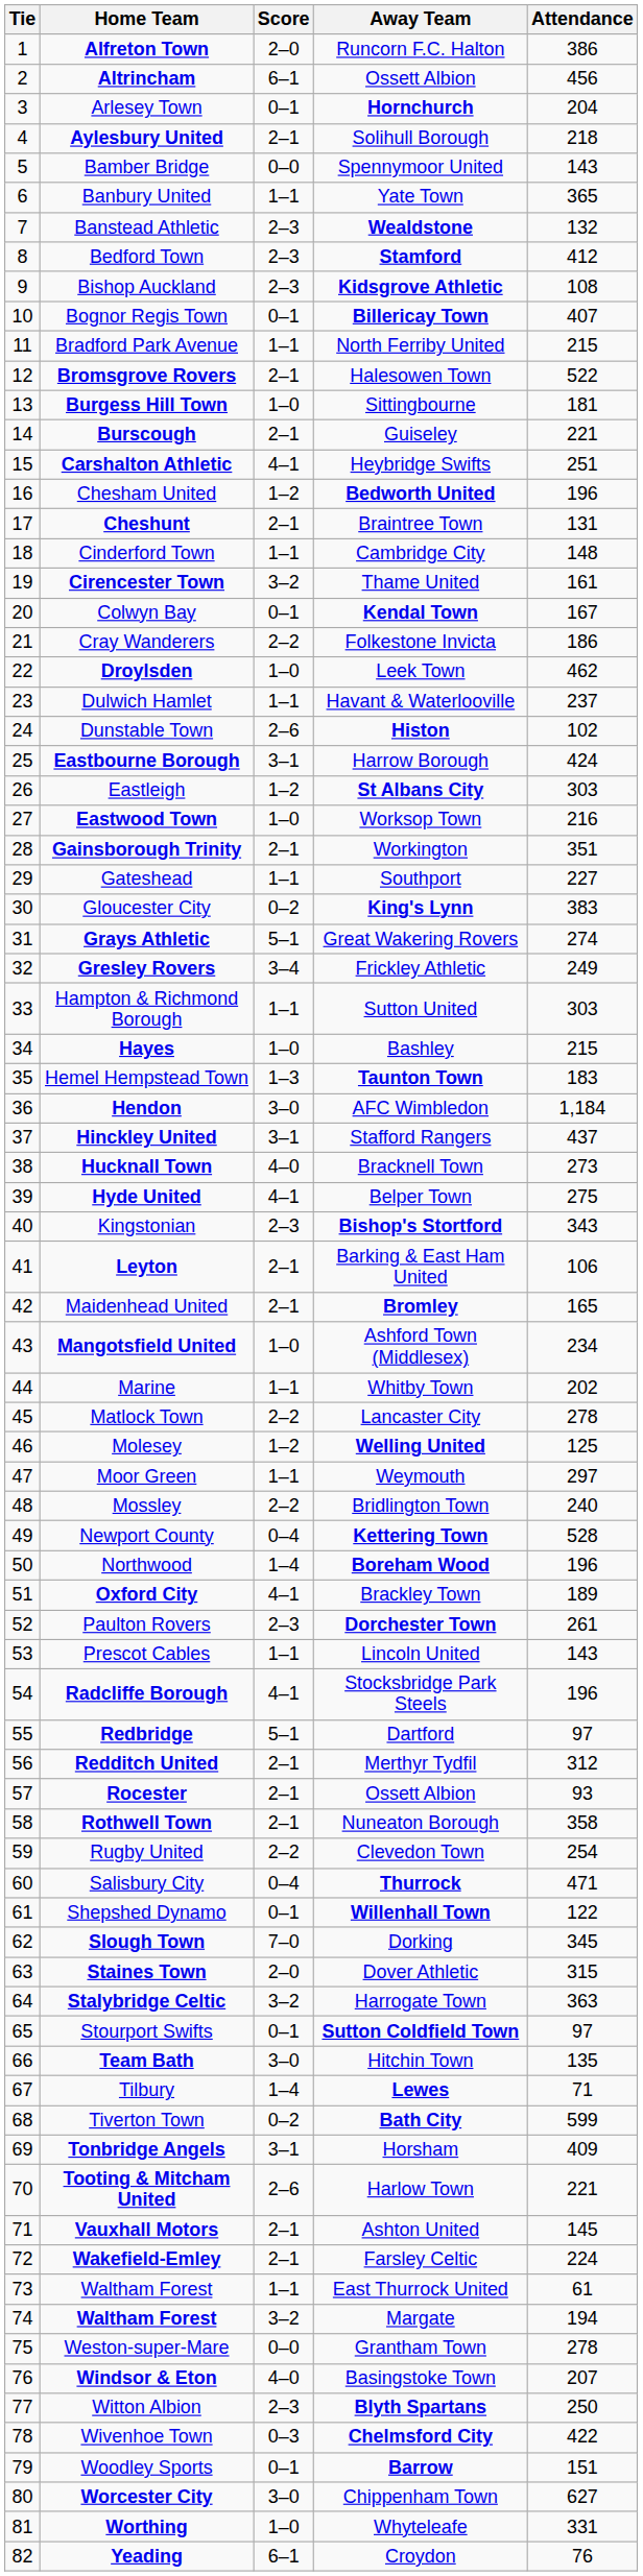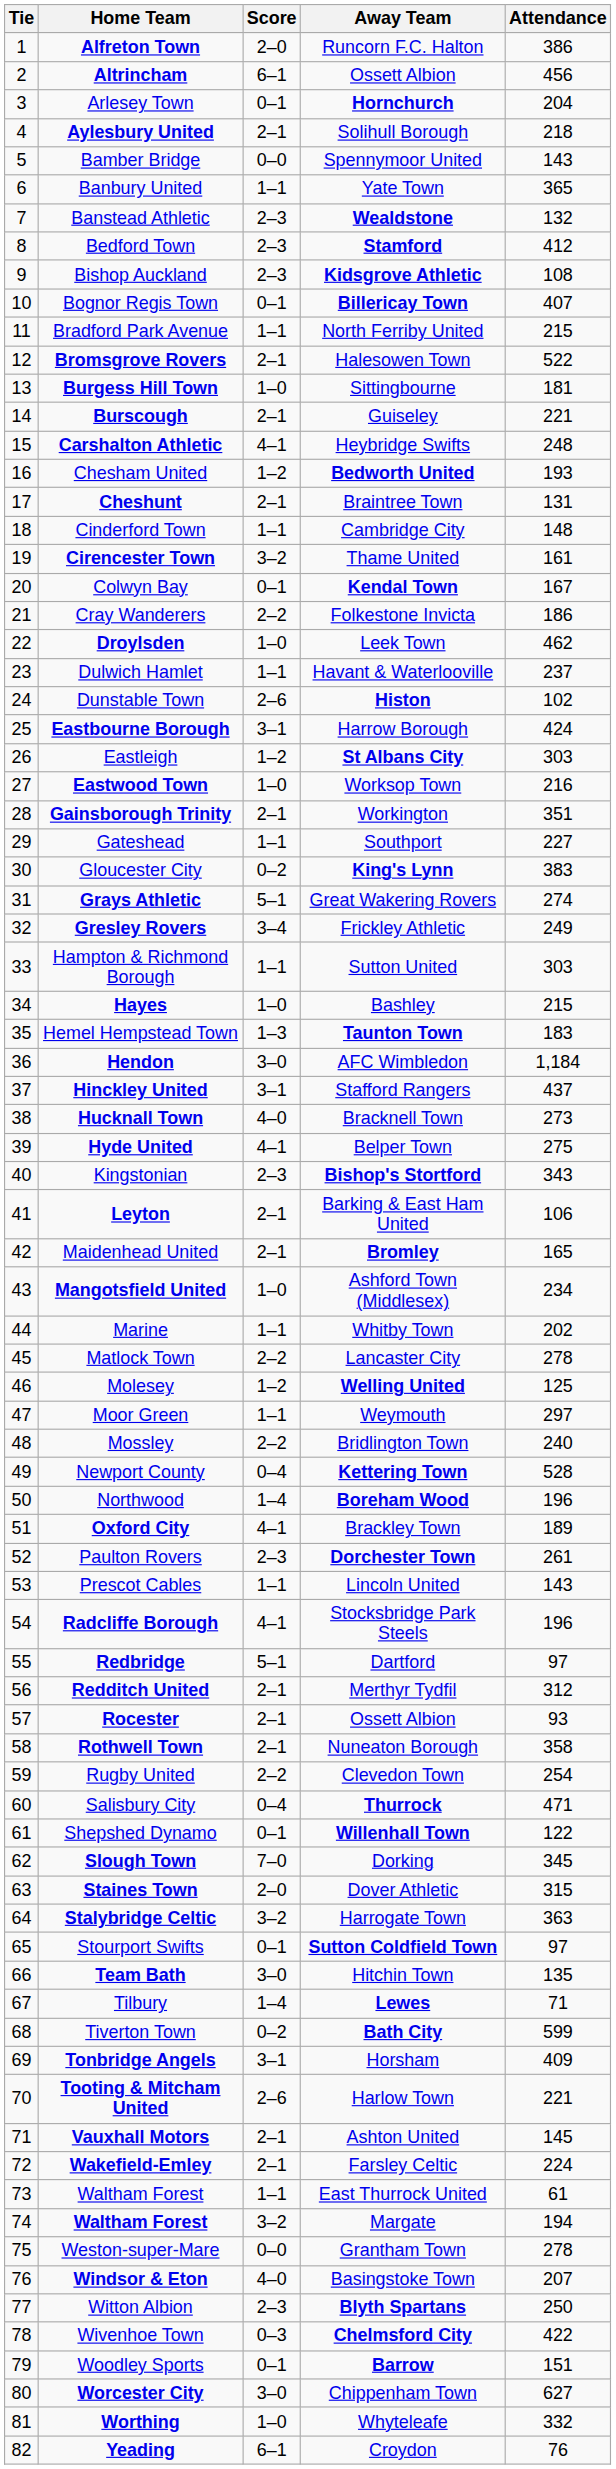 <table class="wikitable" style="text-align:center;">
 <tr>
 <th width=20>Tie</th>
 <th width=175>Home Team</th>
 <th width=20>Score</th>
 <th width=175>Away Team</th>
 <th width=20>Attendance</th>
 </tr>
 <tr>
 <td>1</td>
 <td><strong><a href='#'>Alfreton Town</a></strong></td>
 <td>2–0</td>
 <td><a href='#'>Runcorn F.C. Halton</a></td>
 <td>386</td>
 </tr>
 <tr>
 <td>2</td>
 <td><strong><a href='#'>Altrincham</a></strong></td>
 <td>6–1</td>
 <td><a href='#'>Ossett Albion</a></td>
 <td>456</td>
 </tr>
 <tr>
 <td>3</td>
 <td><a href='#'>Arlesey Town</a></td>
 <td>0–1</td>
 <td><strong><a href='#'>Hornchurch</a></strong></td>
 <td>204</td>
 </tr>
 <tr>
 <td>4</td>
 <td><strong><a href='#'>Aylesbury United</a></strong></td>
 <td>2–1</td>
 <td><a href='#'>Solihull Borough</a></td>
 <td>218</td>
 </tr>
 <tr>
 <td>5</td>
 <td><a href='#'>Bamber Bridge</a></td>
 <td>0–0</td>
 <td><a href='#'>Spennymoor United</a></td>
 <td>143</td>
 </tr>
 <tr>
 <td>6</td>
 <td><a href='#'>Banbury United</a></td>
 <td>1–1</td>
 <td><a href='#'>Yate Town</a></td>
 <td>365</td>
 </tr>
 <tr>
 <td>7</td>
 <td><a href='#'>Banstead Athletic</a></td>
 <td>2–3</td>
 <td><strong><a href='#'>Wealdstone</a></strong></td>
 <td>132</td>
 </tr>
 <tr>
 <td>8</td>
 <td><a href='#'>Bedford Town</a></td>
 <td>2–3</td>
 <td><strong><a href='#'>Stamford</a></strong></td>
 <td>412</td>
 </tr>
 <tr>
 <td>9</td>
 <td><a href='#'>Bishop Auckland</a></td>
 <td>2–3</td>
 <td><strong><a href='#'>Kidsgrove Athletic</a></strong></td>
 <td>108</td>
 </tr>
 <tr>
 <td>10</td>
 <td><a href='#'>Bognor Regis Town</a></td>
 <td>0–1</td>
 <td><strong><a href='#'>Billericay Town</a></strong></td>
 <td>407</td>
 </tr>
 <tr>
 <td>11</td>
 <td><a href='#'>Bradford Park Avenue</a></td>
 <td>1–1</td>
 <td><a href='#'>North Ferriby United</a></td>
 <td>215</td>
 </tr>
 <tr>
 <td>12</td>
 <td><strong><a href='#'>Bromsgrove Rovers</a></strong></td>
 <td>2–1</td>
 <td><a href='#'>Halesowen Town</a></td>
 <td>522</td>
 </tr>
 <tr>
 <td>13</td>
 <td><strong><a href='#'>Burgess Hill Town</a></strong></td>
 <td>1–0</td>
 <td><a href='#'>Sittingbourne</a></td>
 <td>181</td>
 </tr>
 <tr>
 <td>14</td>
 <td><strong><a href='#'>Burscough</a></strong></td>
 <td>2–1</td>
 <td><a href='#'>Guiseley</a></td>
 <td>221</td>
 </tr>
 <tr>
 <td>15</td>
 <td><strong><a href='#'>Carshalton Athletic</a></strong></td>
 <td>4–1</td>
 <td><a href='#'>Heybridge Swifts</a></td>
-<td>251</td>
+<td>248</td>
 </tr>
 <tr>
 <td>16</td>
 <td><a href='#'>Chesham United</a></td>
 <td>1–2</td>
 <td><strong><a href='#'>Bedworth United</a></strong></td>
-<td>196</td>
+<td>193</td>
 </tr>
 <tr>
 <td>17</td>
 <td><strong><a href='#'>Cheshunt</a></strong></td>
 <td>2–1</td>
 <td><a href='#'>Braintree Town</a></td>
 <td>131</td>
 </tr>
 <tr>
 <td>18</td>
 <td><a href='#'>Cinderford Town</a></td>
 <td>1–1</td>
 <td><a href='#'>Cambridge City</a></td>
 <td>148</td>
 </tr>
 <tr>
 <td>19</td>
 <td><strong><a href='#'>Cirencester Town</a></strong></td>
 <td>3–2</td>
 <td><a href='#'>Thame United</a></td>
 <td>161</td>
 </tr>
 <tr>
 <td>20</td>
 <td><a href='#'>Colwyn Bay</a></td>
 <td>0–1</td>
 <td><strong><a href='#'>Kendal Town</a></strong></td>
 <td>167</td>
 </tr>
 <tr>
 <td>21</td>
 <td><a href='#'>Cray Wanderers</a></td>
 <td>2–2</td>
 <td><a href='#'>Folkestone Invicta</a></td>
 <td>186</td>
 </tr>
 <tr>
 <td>22</td>
 <td><strong><a href='#'>Droylsden</a></strong></td>
 <td>1–0</td>
 <td><a href='#'>Leek Town</a></td>
 <td>462</td>
 </tr>
 <tr>
 <td>23</td>
 <td><a href='#'>Dulwich Hamlet</a></td>
 <td>1–1</td>
 <td><a href='#'>Havant & Waterlooville</a></td>
 <td>237</td>
 </tr>
 <tr>
 <td>24</td>
 <td><a href='#'>Dunstable Town</a></td>
 <td>2–6</td>
 <td><strong><a href='#'>Histon</a></strong></td>
 <td>102</td>
 </tr>
 <tr>
 <td>25</td>
 <td><strong><a href='#'>Eastbourne Borough</a></strong></td>
 <td>3–1</td>
 <td><a href='#'>Harrow Borough</a></td>
 <td>424</td>
 </tr>
 <tr>
 <td>26</td>
 <td><a href='#'>Eastleigh</a></td>
 <td>1–2</td>
 <td><strong><a href='#'>St Albans City</a></strong></td>
 <td>303</td>
 </tr>
 <tr>
 <td>27</td>
 <td><strong><a href='#'>Eastwood Town</a></strong></td>
 <td>1–0</td>
 <td><a href='#'>Worksop Town</a></td>
 <td>216</td>
 </tr>
 <tr>
 <td>28</td>
 <td><strong><a href='#'>Gainsborough Trinity</a></strong></td>
 <td>2–1</td>
 <td><a href='#'>Workington</a></td>
 <td>351</td>
 </tr>
 <tr>
 <td>29</td>
 <td><a href='#'>Gateshead</a></td>
 <td>1–1</td>
 <td><a href='#'>Southport</a></td>
 <td>227</td>
 </tr>
 <tr>
 <td>30</td>
 <td><a href='#'>Gloucester City</a></td>
 <td>0–2</td>
 <td><strong><a href='#'>King's Lynn</a></strong></td>
 <td>383</td>
 </tr>
 <tr>
 <td>31</td>
 <td><strong><a href='#'>Grays Athletic</a></strong></td>
 <td>5–1</td>
 <td><a href='#'>Great Wakering Rovers</a></td>
 <td>274</td>
 </tr>
 <tr>
 <td>32</td>
 <td><strong><a href='#'>Gresley Rovers</a></strong></td>
 <td>3–4</td>
 <td><a href='#'>Frickley Athletic</a></td>
 <td>249</td>
 </tr>
 <tr>
 <td>33</td>
 <td><a href='#'>Hampton & Richmond Borough</a></td>
 <td>1–1</td>
 <td><a href='#'>Sutton United</a></td>
 <td>303</td>
 </tr>
 <tr>
 <td>34</td>
 <td><strong><a href='#'>Hayes</a></strong></td>
 <td>1–0</td>
 <td><a href='#'>Bashley</a></td>
 <td>215</td>
 </tr>
 <tr>
 <td>35</td>
 <td><a href='#'>Hemel Hempstead Town</a></td>
 <td>1–3</td>
 <td><strong><a href='#'>Taunton Town</a></strong></td>
 <td>183</td>
 </tr>
 <tr>
 <td>36</td>
 <td><strong><a href='#'>Hendon</a></strong></td>
 <td>3–0</td>
 <td><a href='#'>AFC Wimbledon</a></td>
 <td>1,184</td>
 </tr>
 <tr>
 <td>37</td>
 <td><strong><a href='#'>Hinckley United</a></strong></td>
 <td>3–1</td>
 <td><a href='#'>Stafford Rangers</a></td>
 <td>437</td>
 </tr>
 <tr>
 <td>38</td>
 <td><strong><a href='#'>Hucknall Town</a></strong></td>
 <td>4–0</td>
 <td><a href='#'>Bracknell Town</a></td>
 <td>273</td>
 </tr>
 <tr>
 <td>39</td>
 <td><strong><a href='#'>Hyde United</a></strong></td>
 <td>4–1</td>
 <td><a href='#'>Belper Town</a></td>
 <td>275</td>
 </tr>
 <tr>
 <td>40</td>
 <td><a href='#'>Kingstonian</a></td>
 <td>2–3</td>
 <td><strong><a href='#'>Bishop's Stortford</a></strong></td>
 <td>343</td>
 </tr>
 <tr>
 <td>41</td>
 <td><strong><a href='#'>Leyton</a></strong></td>
 <td>2–1</td>
 <td><a href='#'>Barking & East Ham United</a></td>
 <td>106</td>
 </tr>
 <tr>
 <td>42</td>
 <td><a href='#'>Maidenhead United</a></td>
 <td>2–1</td>
 <td><strong><a href='#'>Bromley</a></strong></td>
 <td>165</td>
 </tr>
 <tr>
 <td>43</td>
 <td><strong><a href='#'>Mangotsfield United</a></strong></td>
 <td>1–0</td>
 <td><a href='#'>Ashford Town (Middlesex)</a></td>
 <td>234</td>
 </tr>
 <tr>
 <td>44</td>
 <td><a href='#'>Marine</a></td>
 <td>1–1</td>
 <td><a href='#'>Whitby Town</a></td>
 <td>202</td>
 </tr>
 <tr>
 <td>45</td>
 <td><a href='#'>Matlock Town</a></td>
 <td>2–2</td>
 <td><a href='#'>Lancaster City</a></td>
 <td>278</td>
 </tr>
 <tr>
 <td>46</td>
 <td><a href='#'>Molesey</a></td>
 <td>1–2</td>
 <td><strong><a href='#'>Welling United</a></strong></td>
 <td>125</td>
 </tr>
 <tr>
 <td>47</td>
 <td><a href='#'>Moor Green</a></td>
 <td>1–1</td>
 <td><a href='#'>Weymouth</a></td>
 <td>297</td>
 </tr>
 <tr>
 <td>48</td>
 <td><a href='#'>Mossley</a></td>
 <td>2–2</td>
 <td><a href='#'>Bridlington Town</a></td>
 <td>240</td>
 </tr>
 <tr>
 <td>49</td>
 <td><a href='#'>Newport County</a></td>
 <td>0–4</td>
 <td><strong><a href='#'>Kettering Town</a></strong></td>
 <td>528</td>
 </tr>
 <tr>
 <td>50</td>
 <td><a href='#'>Northwood</a></td>
 <td>1–4</td>
 <td><strong><a href='#'>Boreham Wood</a></strong></td>
 <td>196</td>
 </tr>
 <tr>
 <td>51</td>
 <td><strong><a href='#'>Oxford City</a></strong></td>
 <td>4–1</td>
 <td><a href='#'>Brackley Town</a></td>
 <td>189</td>
 </tr>
 <tr>
 <td>52</td>
 <td><a href='#'>Paulton Rovers</a></td>
 <td>2–3</td>
 <td><strong><a href='#'>Dorchester Town</a></strong></td>
 <td>261</td>
 </tr>
 <tr>
 <td>53</td>
 <td><a href='#'>Prescot Cables</a></td>
 <td>1–1</td>
 <td><a href='#'>Lincoln United</a></td>
 <td>143</td>
 </tr>
 <tr>
 <td>54</td>
 <td><strong><a href='#'>Radcliffe Borough</a></strong></td>
 <td>4–1</td>
 <td><a href='#'>Stocksbridge Park Steels</a></td>
 <td>196</td>
 </tr>
 <tr>
 <td>55</td>
 <td><strong><a href='#'>Redbridge</a></strong></td>
 <td>5–1</td>
 <td><a href='#'>Dartford</a></td>
 <td>97</td>
 </tr>
 <tr>
 <td>56</td>
 <td><strong><a href='#'>Redditch United</a></strong></td>
 <td>2–1</td>
 <td><a href='#'>Merthyr Tydfil</a></td>
 <td>312</td>
 </tr>
 <tr>
 <td>57</td>
 <td><strong><a href='#'>Rocester</a></strong></td>
 <td>2–1</td>
 <td><a href='#'>Ossett Albion</a></td>
 <td>93</td>
 </tr>
 <tr>
 <td>58</td>
 <td><strong><a href='#'>Rothwell Town</a></strong></td>
 <td>2–1</td>
 <td><a href='#'>Nuneaton Borough</a></td>
 <td>358</td>
 </tr>
 <tr>
 <td>59</td>
 <td><a href='#'>Rugby United</a></td>
 <td>2–2</td>
 <td><a href='#'>Clevedon Town</a></td>
 <td>254</td>
 </tr>
 <tr>
 <td>60</td>
 <td><a href='#'>Salisbury City</a></td>
 <td>0–4</td>
 <td><strong><a href='#'>Thurrock</a></strong></td>
 <td>471</td>
 </tr>
 <tr>
 <td>61</td>
 <td><a href='#'>Shepshed Dynamo</a></td>
 <td>0–1</td>
 <td><strong><a href='#'>Willenhall Town</a></strong></td>
 <td>122</td>
 </tr>
 <tr>
 <td>62</td>
 <td><strong><a href='#'>Slough Town</a></strong></td>
 <td>7–0</td>
 <td><a href='#'>Dorking</a></td>
 <td>345</td>
 </tr>
 <tr>
 <td>63</td>
 <td><strong><a href='#'>Staines Town</a></strong></td>
 <td>2–0</td>
 <td><a href='#'>Dover Athletic</a></td>
 <td>315</td>
 </tr>
 <tr>
 <td>64</td>
 <td><strong><a href='#'>Stalybridge Celtic</a></strong></td>
 <td>3–2</td>
 <td><a href='#'>Harrogate Town</a></td>
 <td>363</td>
 </tr>
 <tr>
 <td>65</td>
 <td><a href='#'>Stourport Swifts</a></td>
 <td>0–1</td>
 <td><strong><a href='#'>Sutton Coldfield Town</a></strong></td>
 <td>97</td>
 </tr>
 <tr>
 <td>66</td>
 <td><strong><a href='#'>Team Bath</a></strong></td>
 <td>3–0</td>
 <td><a href='#'>Hitchin Town</a></td>
 <td>135</td>
 </tr>
 <tr>
 <td>67</td>
 <td><a href='#'>Tilbury</a></td>
 <td>1–4</td>
 <td><strong><a href='#'>Lewes</a></strong></td>
 <td>71</td>
 </tr>
 <tr>
 <td>68</td>
 <td><a href='#'>Tiverton Town</a></td>
 <td>0–2</td>
 <td><strong><a href='#'>Bath City</a></strong></td>
 <td>599</td>
 </tr>
 <tr>
 <td>69</td>
 <td><strong><a href='#'>Tonbridge Angels</a></strong></td>
 <td>3–1</td>
 <td><a href='#'>Horsham</a></td>
 <td>409</td>
 </tr>
 <tr>
 <td>70</td>
 <td><strong><a href='#'>Tooting & Mitcham United</a></strong></td>
 <td>2–6</td>
 <td><a href='#'>Harlow Town</a></td>
 <td>221</td>
 </tr>
 <tr>
 <td>71</td>
 <td><strong><a href='#'>Vauxhall Motors</a></strong></td>
 <td>2–1</td>
 <td><a href='#'>Ashton United</a></td>
 <td>145</td>
 </tr>
 <tr>
 <td>72</td>
 <td><strong><a href='#'>Wakefield-Emley</a></strong></td>
 <td>2–1</td>
 <td><a href='#'>Farsley Celtic</a></td>
 <td>224</td>
 </tr>
 <tr>
 <td>73</td>
 <td><a href='#'>Waltham Forest</a></td>
 <td>1–1</td>
 <td><a href='#'>East Thurrock United</a></td>
 <td>61</td>
 </tr>
 <tr>
 <td>74</td>
 <td><strong><a href='#'>Waltham Forest</a></strong></td>
 <td>3–2</td>
 <td><a href='#'>Margate</a></td>
 <td>194</td>
 </tr>
 <tr>
 <td>75</td>
 <td><a href='#'>Weston-super-Mare</a></td>
 <td>0–0</td>
 <td><a href='#'>Grantham Town</a></td>
 <td>278</td>
 </tr>
 <tr>
 <td>76</td>
 <td><strong><a href='#'>Windsor & Eton</a></strong></td>
 <td>4–0</td>
 <td><a href='#'>Basingstoke Town</a></td>
 <td>207</td>
 </tr>
 <tr>
 <td>77</td>
 <td><a href='#'>Witton Albion</a></td>
 <td>2–3</td>
 <td><strong><a href='#'>Blyth Spartans</a></strong></td>
 <td>250</td>
 </tr>
 <tr>
 <td>78</td>
 <td><a href='#'>Wivenhoe Town</a></td>
 <td>0–3</td>
 <td><strong><a href='#'>Chelmsford City</a></strong></td>
 <td>422</td>
 </tr>
 <tr>
 <td>79</td>
 <td><a href='#'>Woodley Sports</a></td>
 <td>0–1</td>
 <td><strong><a href='#'>Barrow</a></strong></td>
 <td>151</td>
 </tr>
 <tr>
 <td>80</td>
 <td><strong><a href='#'>Worcester City</a></strong></td>
 <td>3–0</td>
 <td><a href='#'>Chippenham Town</a></td>
 <td>627</td>
 </tr>
 <tr>
 <td>81</td>
 <td><strong><a href='#'>Worthing</a></strong></td>
 <td>1–0</td>
 <td><a href='#'>Whyteleafe</a></td>
-<td>331</td>
+<td>332</td>
 </tr>
 <tr>
 <td>82</td>
 <td><strong><a href='#'>Yeading</a></strong></td>
 <td>6–1</td>
 <td><a href='#'>Croydon</a></td>
 <td>76</td>
 </tr>
 </table>
